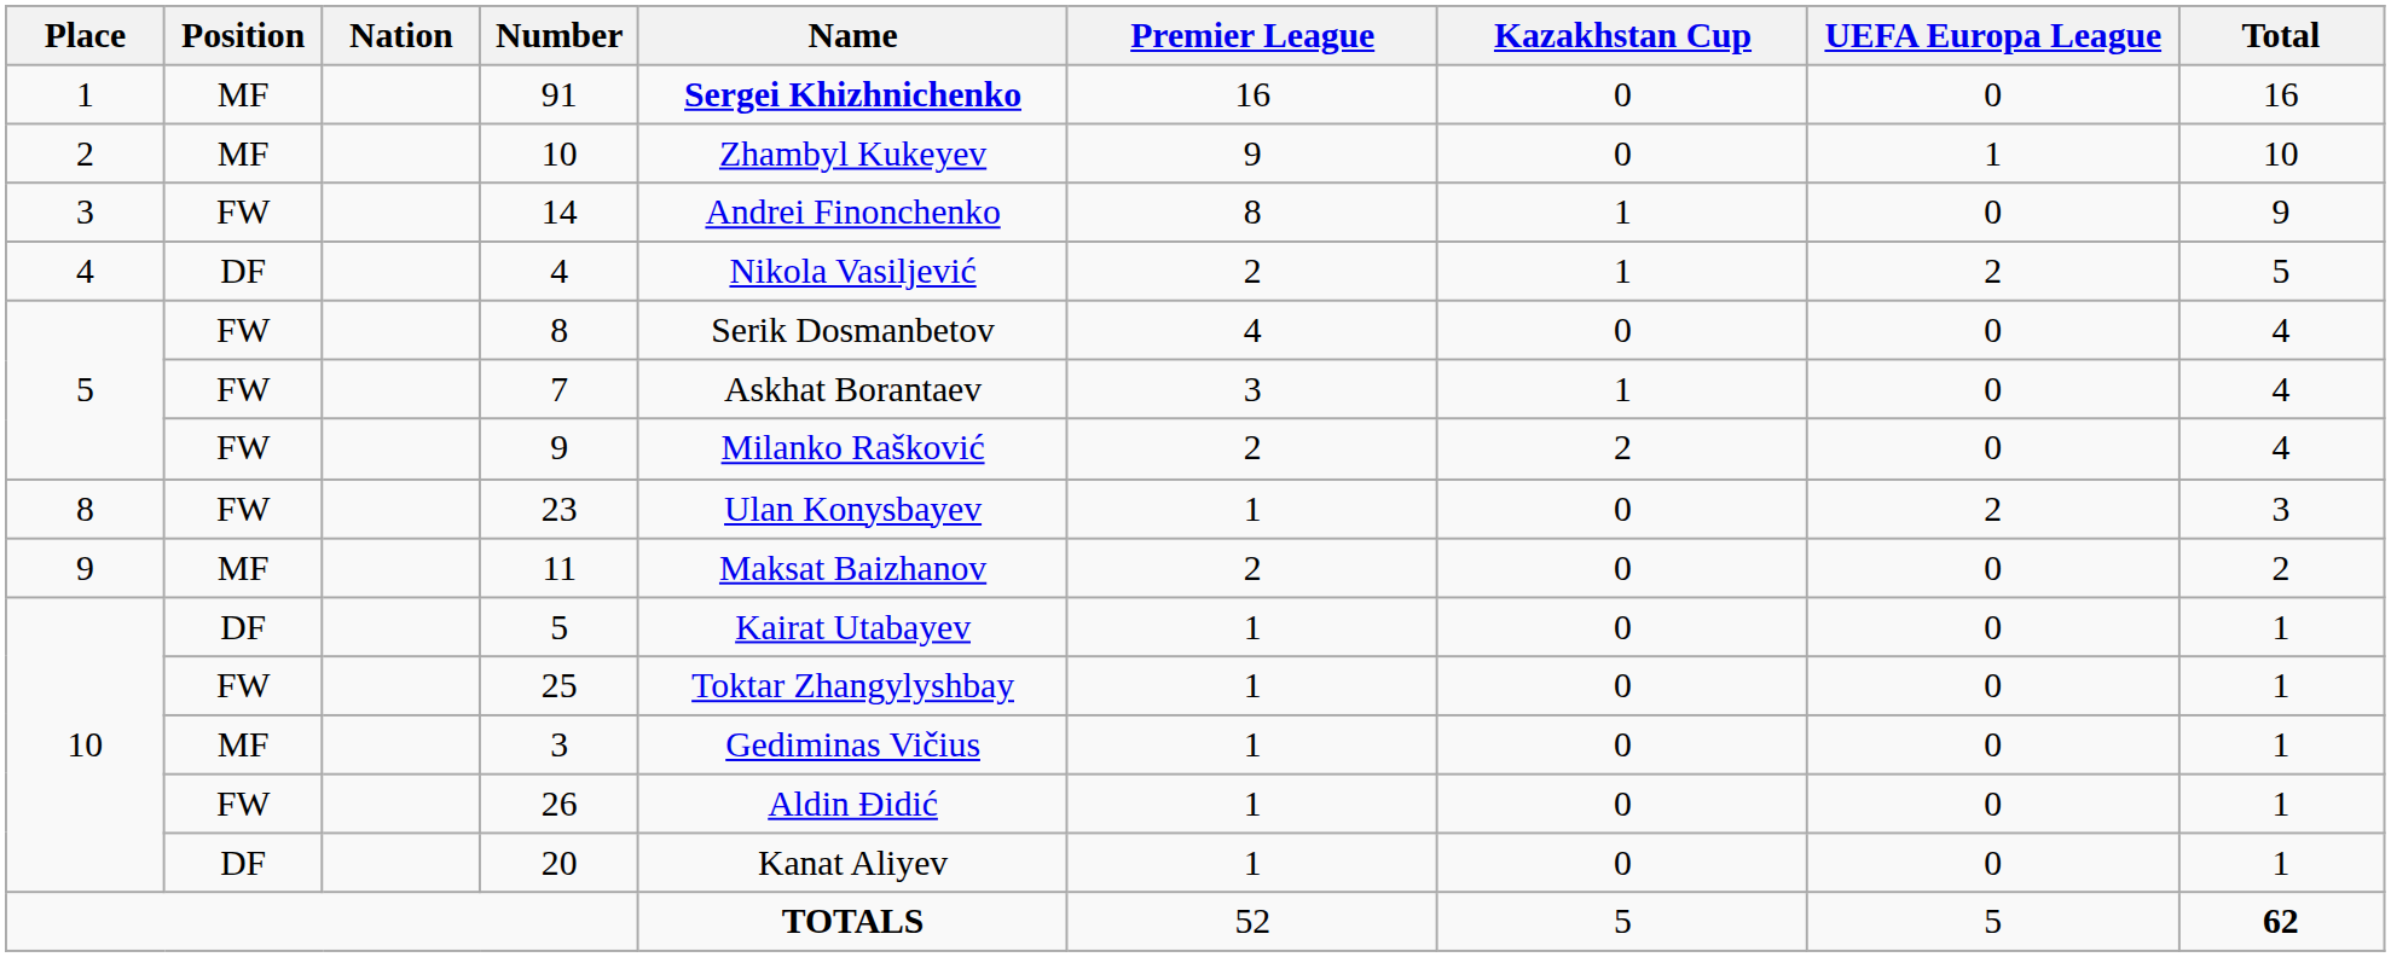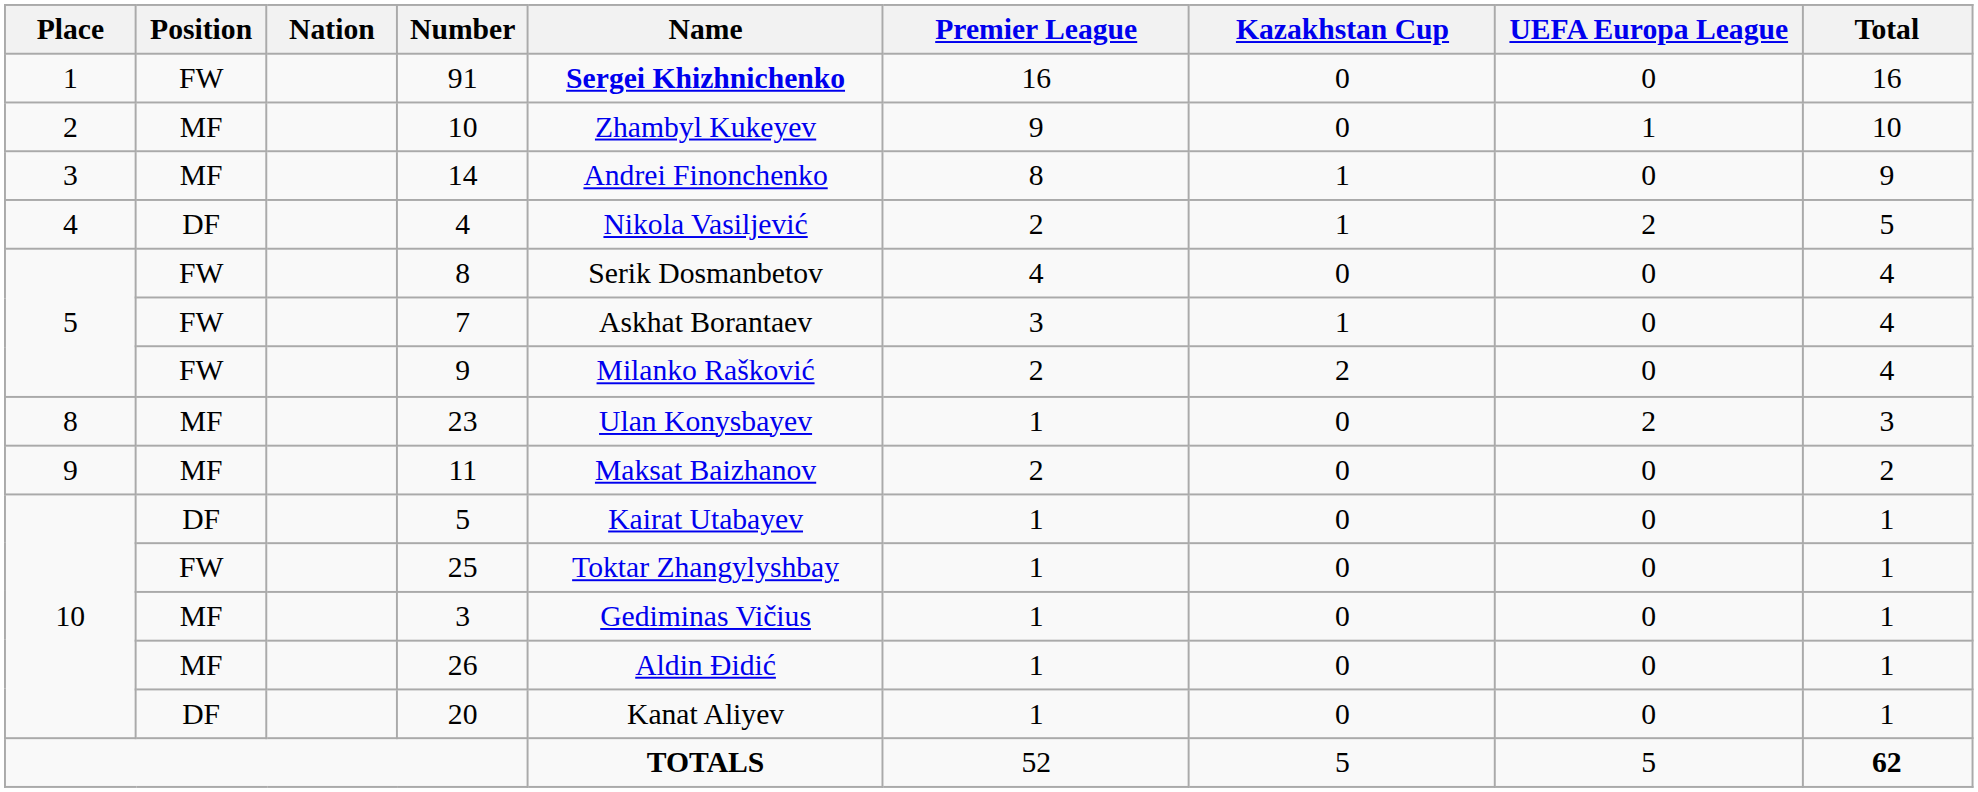 <table class="wikitable" style="font-size: 95%; text-align: center;">
 <tr>
 <th width=60>Place</th>
 <th width=60>Position</th>
 <th width=60>Nation</th>
 <th width=60>Number</th>
 <th width=175>Name</th>
 <th width=150><a href='#'>Premier League</a></th>
 <th width=150><a href='#'>Kazakhstan Cup</a></th>
 <th width=150><a href='#'>UEFA Europa League</a></th>
 <th width=80><strong>Total</strong></th>
 </tr>
 <tr>
 <td>1</td>
-<td>MF</td>
+<td>FW</td>
 <td></td>
 <td>91</td>
 <td><strong><a href='#'>Sergei Khizhnichenko</a></strong></td>
 <td>16</td>
 <td>0</td>
 <td>0</td>
 <td>16</td>
 </tr>
 <tr>
 <td>2</td>
 <td>MF</td>
 <td></td>
 <td>10</td>
 <td><a href='#'>Zhambyl Kukeyev</a></td>
 <td>9</td>
 <td>0</td>
 <td>1</td>
 <td>10</td>
 </tr>
 <tr>
 <td>3</td>
-<td>FW</td>
+<td>MF</td>
 <td></td>
 <td>14</td>
 <td><a href='#'>Andrei Finonchenko</a></td>
 <td>8</td>
 <td>1</td>
 <td>0</td>
 <td>9</td>
 </tr>
 <tr>
 <td>4</td>
 <td>DF</td>
 <td></td>
 <td>4</td>
 <td><a href='#'>Nikola Vasiljević</a></td>
 <td>2</td>
 <td>1</td>
 <td>2</td>
 <td>5</td>
 </tr>
 <tr>
 <td rowspan="3">5</td>
 <td>FW</td>
 <td></td>
 <td>8</td>
 <td>Serik Dosmanbetov</td>
 <td>4</td>
 <td>0</td>
 <td>0</td>
 <td>4</td>
 </tr>
 <tr>
 <td>FW</td>
 <td></td>
 <td>7</td>
 <td>Askhat Borantaev</td>
 <td>3</td>
 <td>1</td>
 <td>0</td>
 <td>4</td>
 </tr>
 <tr>
 <td>FW</td>
 <td></td>
 <td>9</td>
 <td><a href='#'>Milanko Rašković</a></td>
 <td>2</td>
 <td>2</td>
 <td>0</td>
 <td>4</td>
 </tr>
 <tr>
 <td>8</td>
-<td>FW</td>
+<td>MF</td>
 <td></td>
 <td>23</td>
 <td><a href='#'>Ulan Konysbayev</a></td>
 <td>1</td>
 <td>0</td>
 <td>2</td>
 <td>3</td>
 </tr>
 <tr>
 <td>9</td>
 <td>MF</td>
 <td></td>
 <td>11</td>
 <td><a href='#'>Maksat Baizhanov</a></td>
 <td>2</td>
 <td>0</td>
 <td>0</td>
 <td>2</td>
 </tr>
 <tr>
 <td rowspan="5">10</td>
 <td>DF</td>
 <td></td>
 <td>5</td>
 <td><a href='#'>Kairat Utabayev</a></td>
 <td>1</td>
 <td>0</td>
 <td>0</td>
 <td>1</td>
 </tr>
 <tr>
 <td>FW</td>
 <td></td>
 <td>25</td>
 <td><a href='#'>Toktar Zhangylyshbay</a></td>
 <td>1</td>
 <td>0</td>
 <td>0</td>
 <td>1</td>
 </tr>
 <tr>
 <td>MF</td>
 <td></td>
 <td>3</td>
 <td><a href='#'>Gediminas Vičius</a></td>
 <td>1</td>
 <td>0</td>
 <td>0</td>
 <td>1</td>
 </tr>
 <tr>
-<td>FW</td>
+<td>MF</td>
 <td></td>
 <td>26</td>
 <td><a href='#'>Aldin Đidić</a></td>
 <td>1</td>
 <td>0</td>
 <td>0</td>
 <td>1</td>
 </tr>
 <tr>
 <td>DF</td>
 <td></td>
 <td>20</td>
 <td>Kanat Aliyev</td>
 <td>1</td>
 <td>0</td>
 <td>0</td>
 <td>1</td>
 </tr>
 <tr>
 <td colspan="4"></td>
 <td><strong>TOTALS</strong></td>
 <td>52</td>
 <td>5</td>
 <td>5</td>
 <td><strong>62</strong></td>
 </tr>
 </table>
